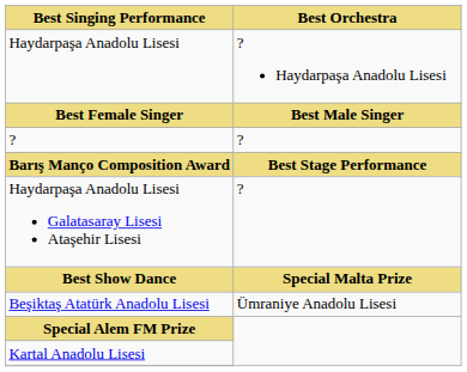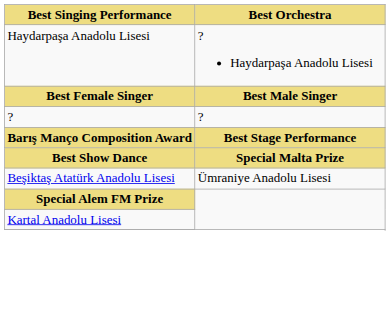 <table class=wikitable>
 <tr>
 <th style="background:#EEDD82; width:50%">Best Singing Performance</th>
 <th style="background:#EEDD82; width:50%">Best Orchestra</th>
 </tr>
 <tr>
 <td valign="top">Haydarpaşa Anadolu Lisesi</td>
 <td valign="top">?<br><ul><li>Haydarpaşa Anadolu Lisesi</li></ul></td>
 </tr>
 <tr>
 <th style="background:#EEDD82; width:50%">Best Female Singer</th>
 <th style="background:#EEDD82; width:50%">Best Male Singer</th>
 </tr>
 <tr>
 <td valign="top">?</td>
 <td valign="top">?</td>
 </tr>
 <tr>
 <th style="background:#EEDD82; width:50%">Barış Manço Composition Award</th>
 <th style="background:#EEDD82; width:50%">Best Stage Performance</th>
 </tr>
 <tr>
-<td valign="top">Haydarpaşa Anadolu Lisesi<br><ul><li><a href='#'>Galatasaray Lisesi</a></li><li>Ataşehir Lisesi</li></ul></td>
-<td valign="top">?</td>
-</tr>
-<tr>
 <th style="background:#EEDD82; width:50%">Best Show Dance</th>
 <th style="background:#EEDD82; width:50%">Special Malta Prize</th>
 </tr>
 <tr>
 <td valign="top"><a href='#'>Beşiktaş Atatürk Anadolu Lisesi</a></td>
 <td valign="top">Ümraniye Anadolu Lisesi</td>
 </tr>
 <tr>
 <th style="background:#EEDD82; width:50%">Special Alem FM Prize</th>
 </tr>
 <tr>
 <td valign="top"><a href='#'>Kartal Anadolu Lisesi</a></td>
 </tr>
 <tr>
 </tr>
 </table>
